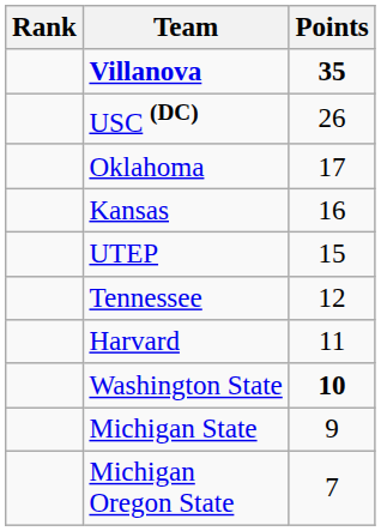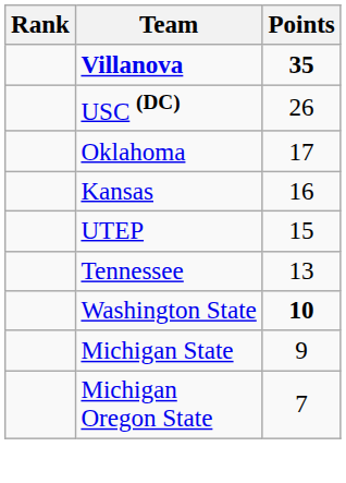 <table class="wikitable sortable" style="text-align:center">
 <tr>
 <th>Rank</th>
 <th>Team</th>
 <th>Points</th>
 </tr>
 <tr>
 <td></td>
 <td align="left"><strong><a href='#'>Villanova</a></strong></td>
 <td><strong>35</strong></td>
 </tr>
 <tr>
 <td></td>
 <td align="left"><a href='#'>USC</a> <sup><strong>(DC)</strong></sup></td>
 <td>26</td>
 </tr>
 <tr>
 <td></td>
 <td align="left"><a href='#'>Oklahoma</a></td>
 <td>17</td>
 </tr>
 <tr>
 <td></td>
 <td align="left"><a href='#'>Kansas</a></td>
 <td>16</td>
 </tr>
 <tr>
 <td></td>
 <td align="left"><a href='#'>UTEP</a></td>
 <td>15</td>
 </tr>
 <tr>
 <td></td>
 <td align="left"><a href='#'>Tennessee</a></td>
-<td>12</td>
-</tr>
-<tr>
-<td></td>
-<td align="left"><a href='#'>Harvard</a></td>
-<td>11</td>
+<td>13</td>
 </tr>
 <tr>
 <td></td>
 <td align="left"><a href='#'>Washington State</a></td>
 <td><strong>10</strong></td>
 </tr>
 <tr>
 <td></td>
 <td align="left"><a href='#'>Michigan State</a></td>
 <td>9</td>
 </tr>
 <tr>
 <td></td>
 <td align="left"><a href='#'>Michigan</a><br><a href='#'>Oregon State</a></td>
 <td>7</td>
 </tr>
 </table>
